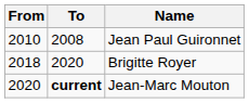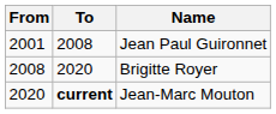 <table class="wikitable">
 <tr>
 <th>From</th>
 <th>To</th>
 <th>Name</th>
 </tr>
 <tr>
-<td>2010</td>
+<td>2001</td>
 <td>2008</td>
 <td>Jean Paul Guironnet</td>
 </tr>
 <tr>
-<td>2018</td>
+<td>2008</td>
 <td>2020</td>
 <td>Brigitte Royer</td>
 </tr>
 <tr>
 <td>2020</td>
 <td><strong>current</strong></td>
 <td>Jean-Marc Mouton</td>
 </tr>
 </table>
